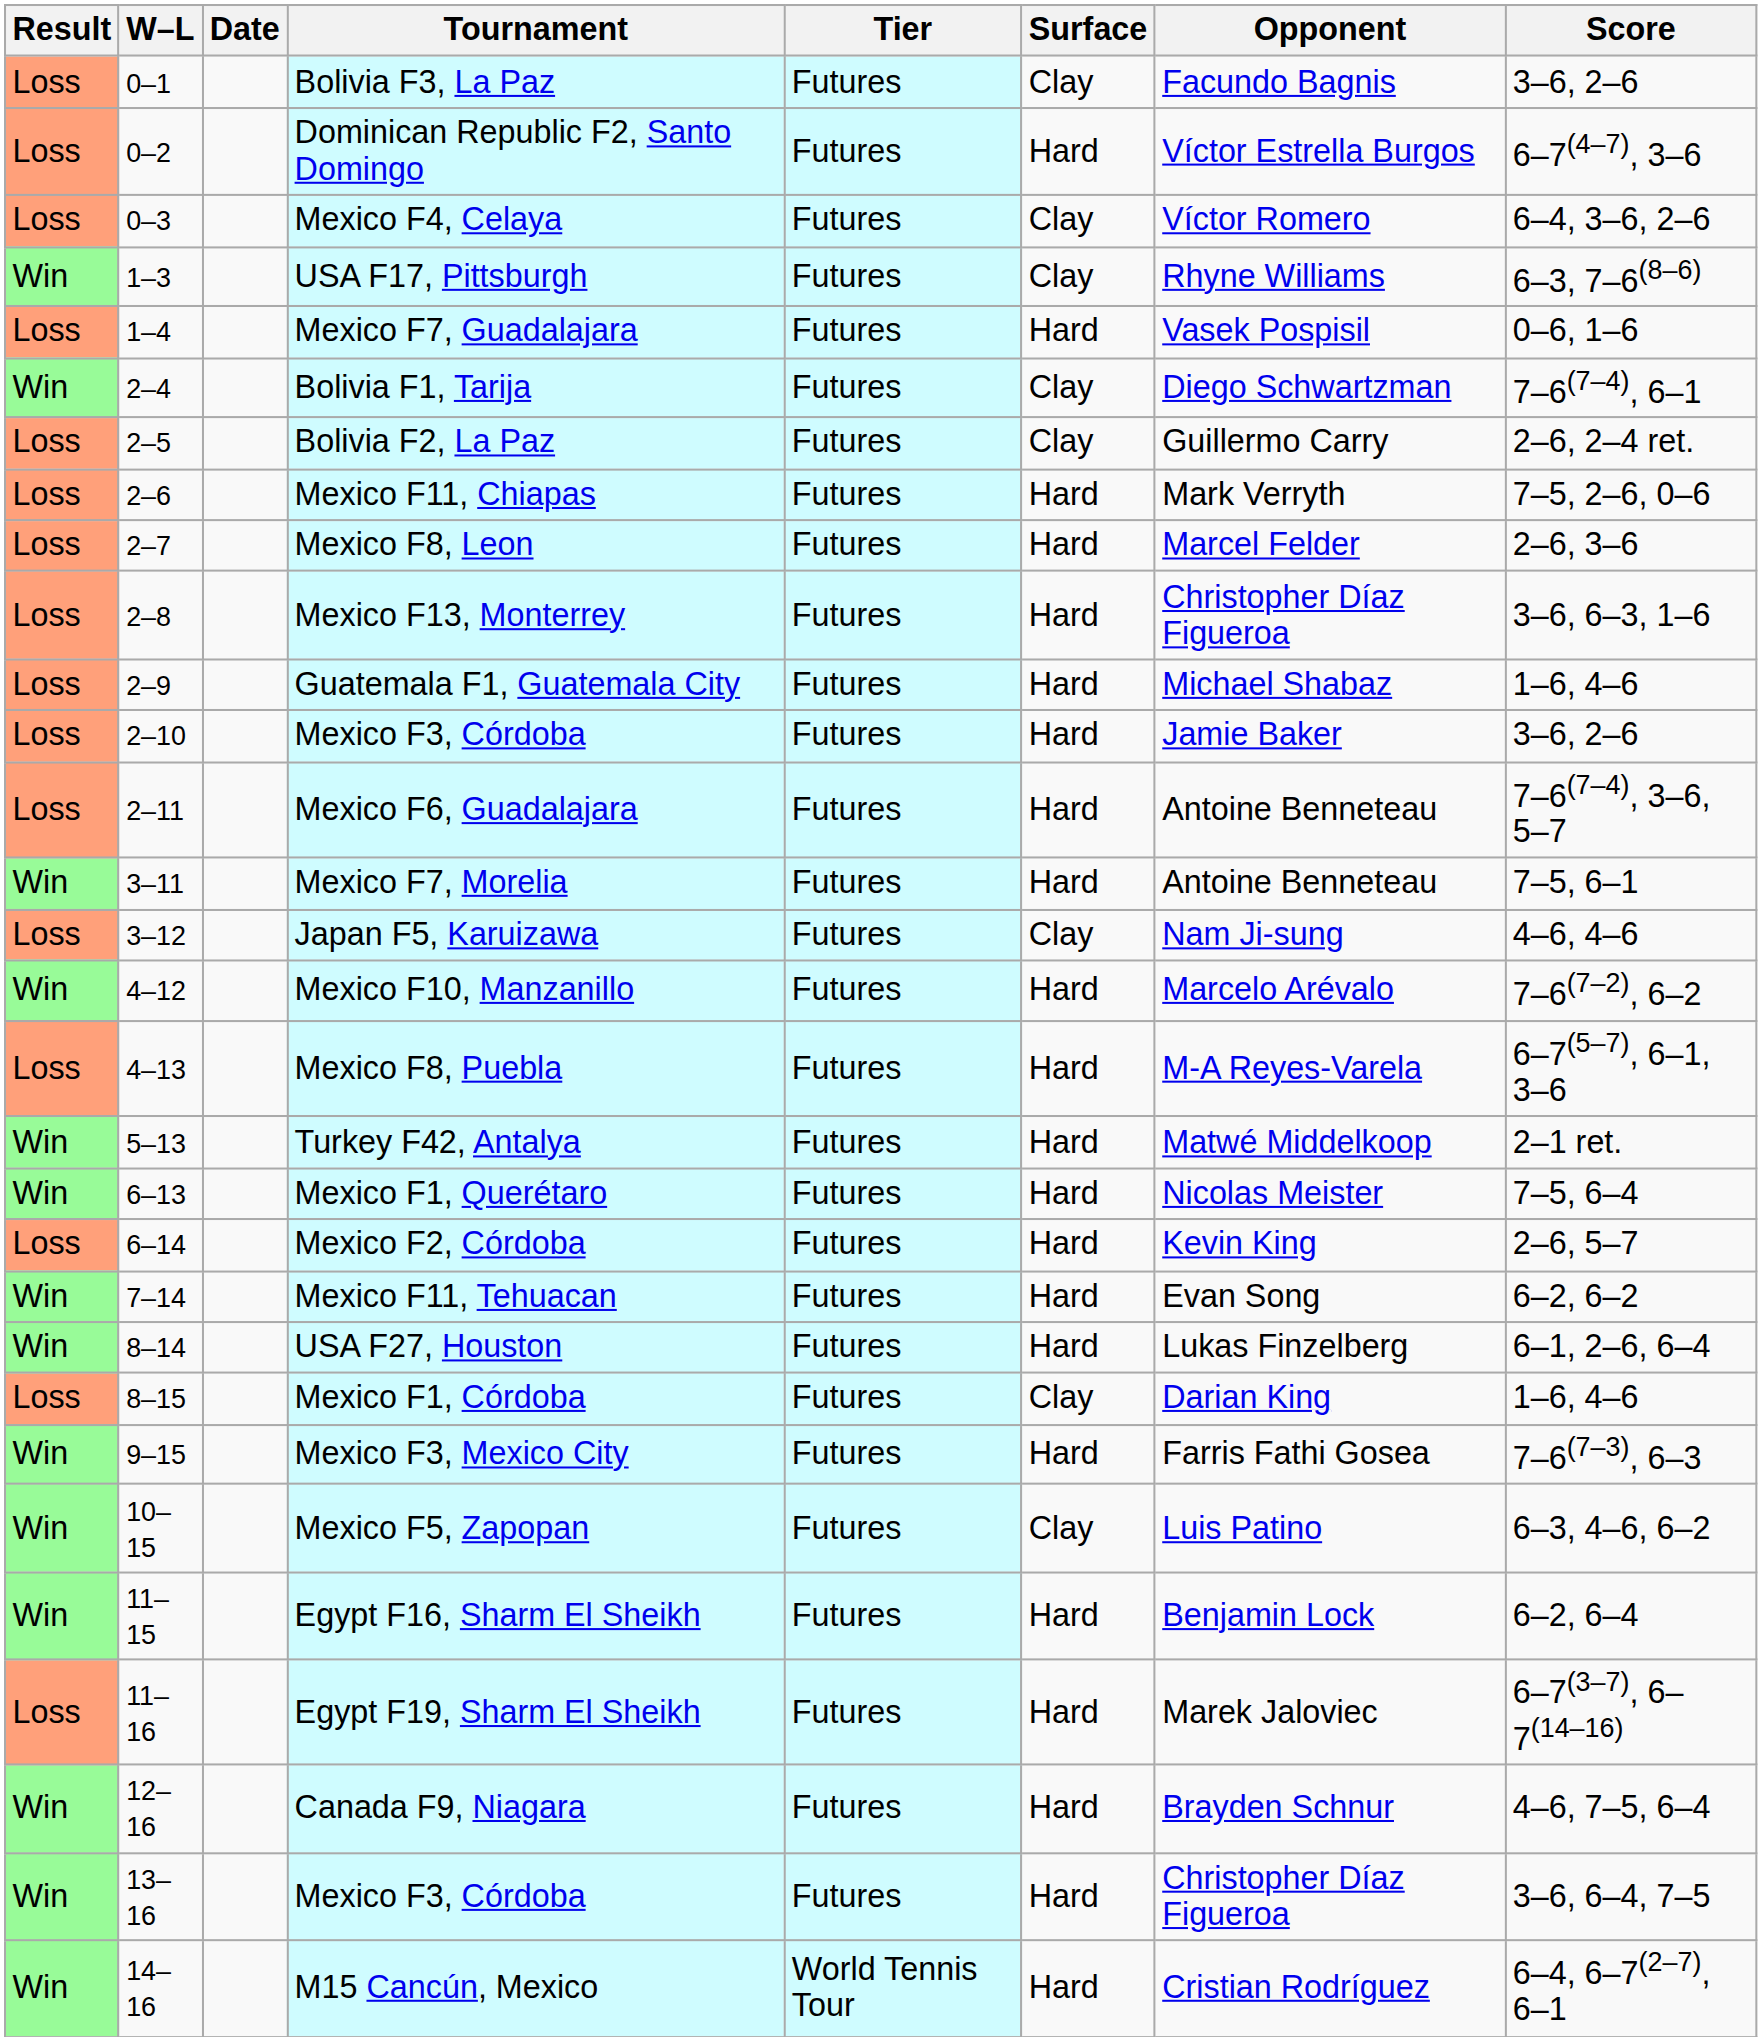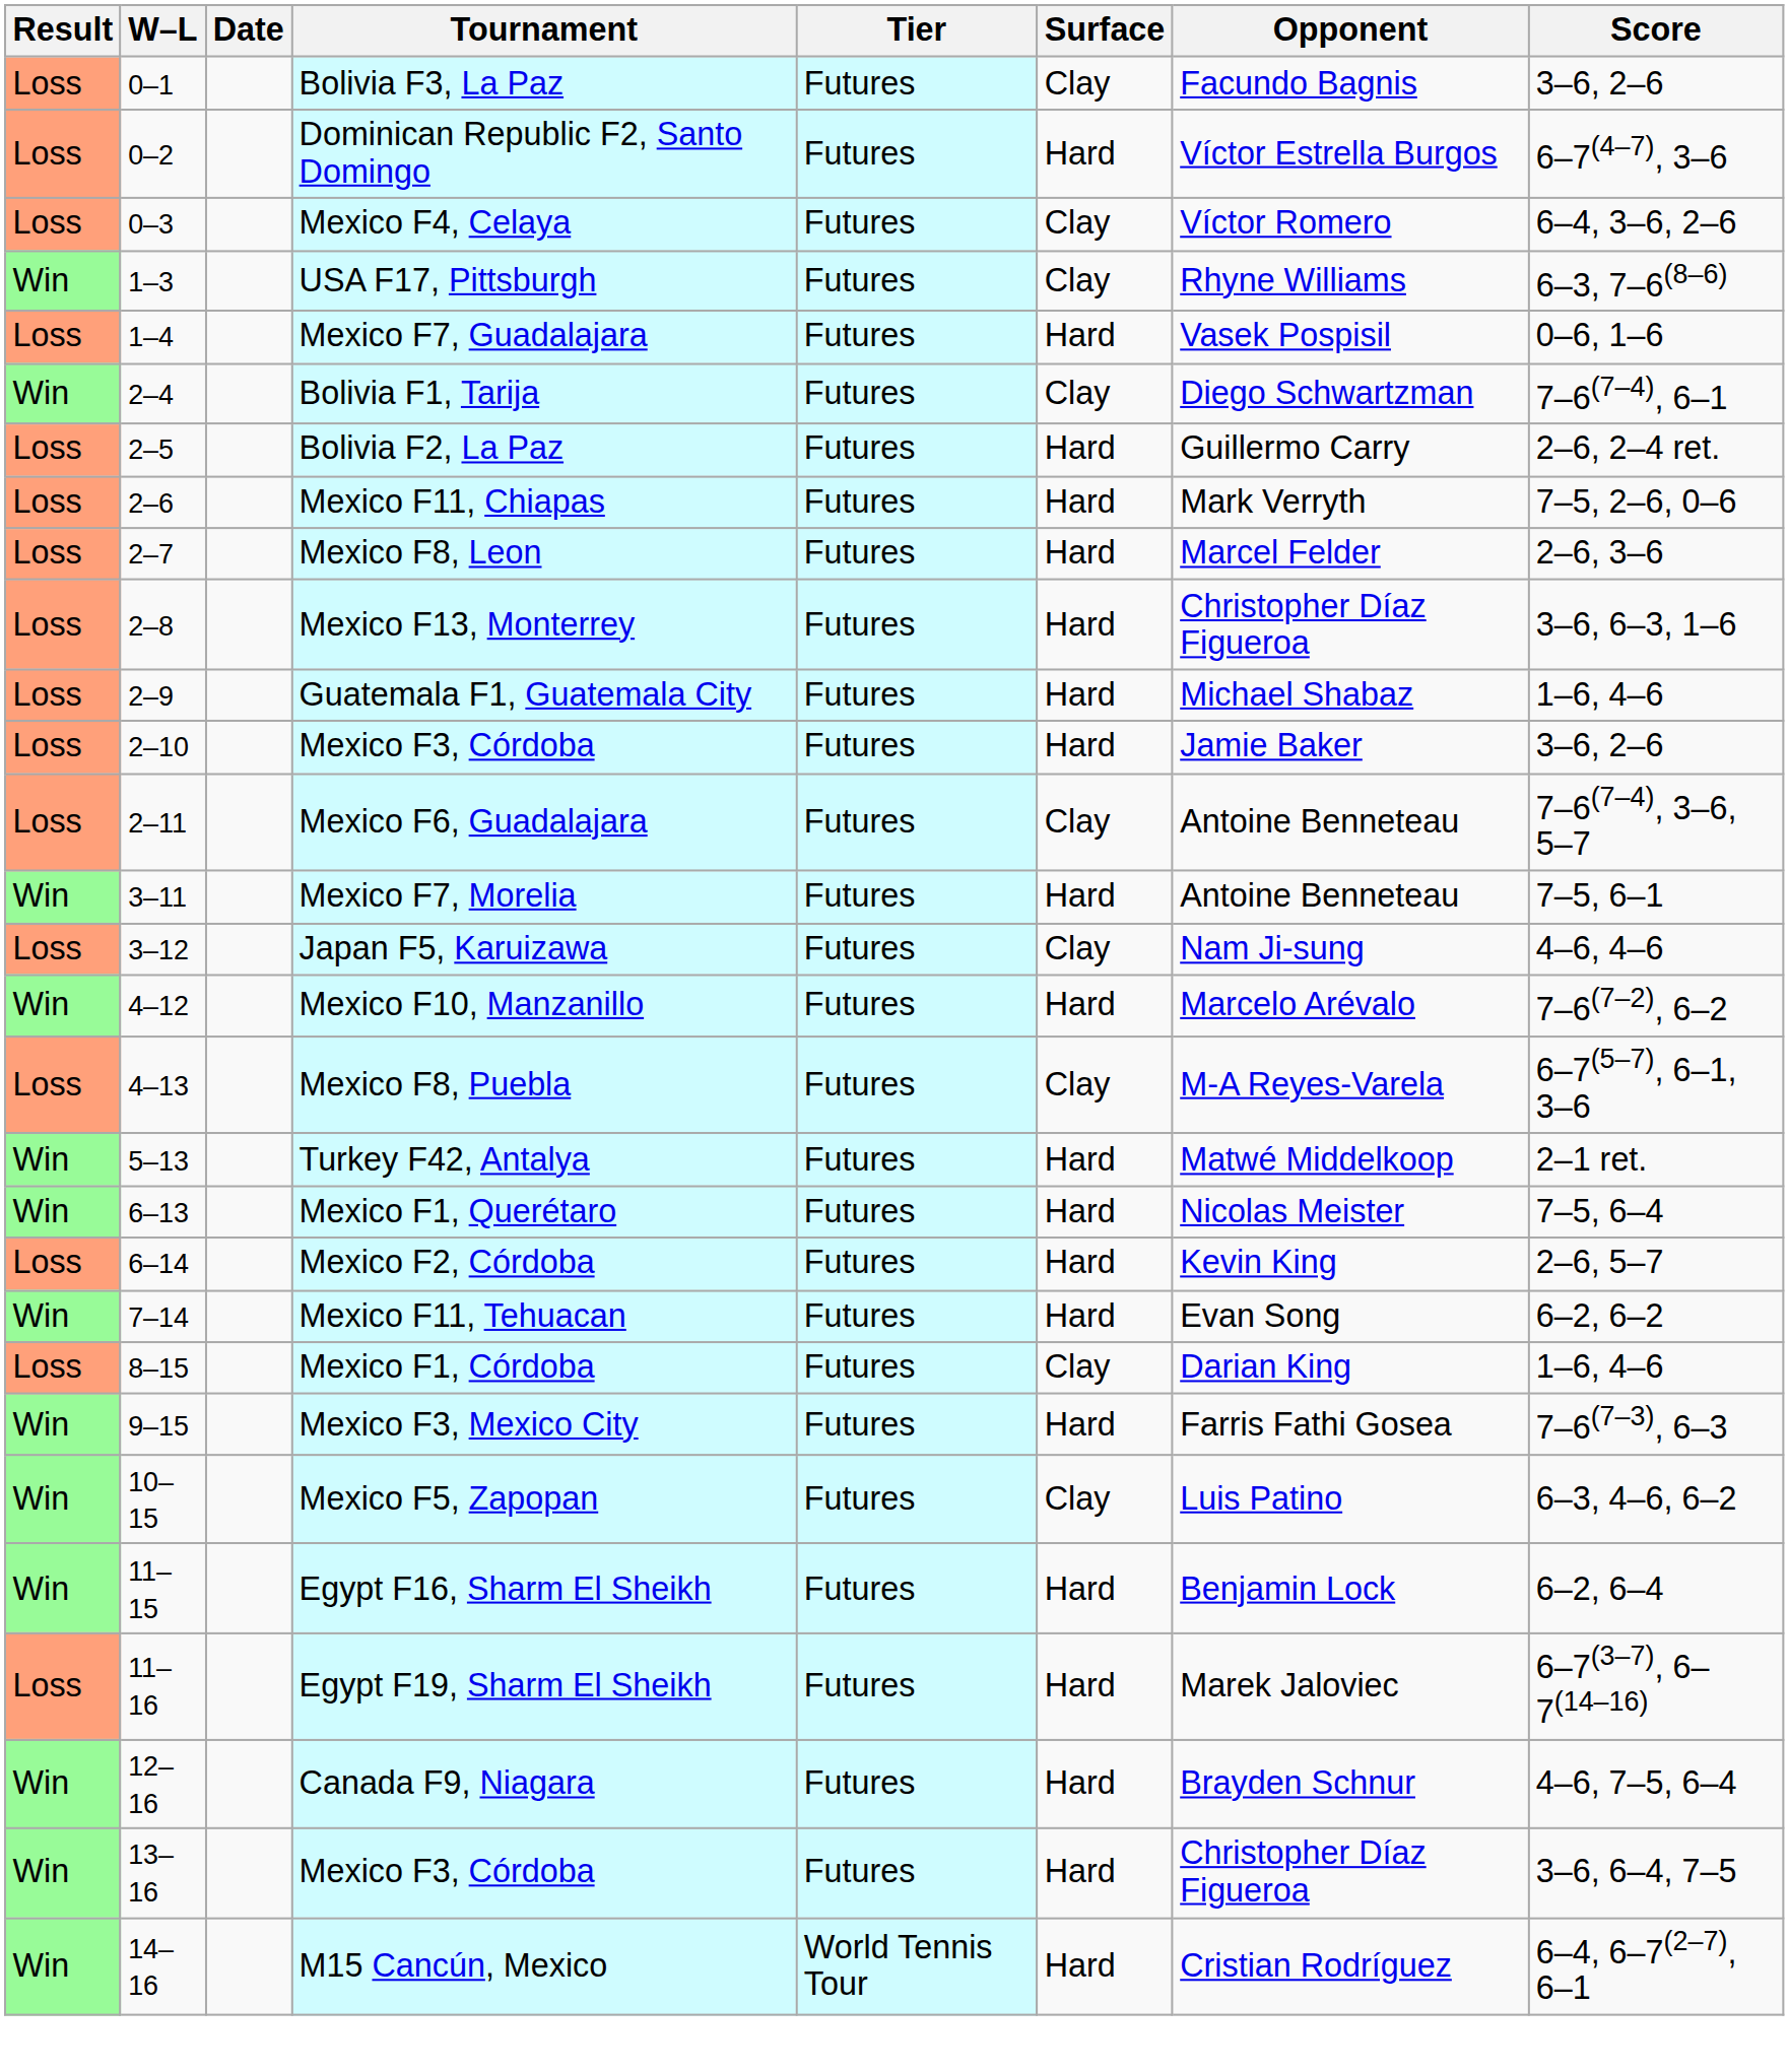 <table class="sortable wikitable">
 <tr>
 <th>Result</th>
 <th class="unsortable">W–L</th>
 <th>Date</th>
 <th>Tournament</th>
 <th>Tier</th>
 <th>Surface</th>
 <th>Opponent</th>
 <th class="unsortable">Score</th>
 </tr>
 <tr>
 <td bgcolor=FFA07A>Loss</td>
 <td><small>0–1</small></td>
 <td></td>
 <td style="background:#cffcff;">Bolivia F3, <a href='#'>La Paz</a></td>
 <td style="background:#cffcff;">Futures</td>
 <td>Clay</td>
 <td> <a href='#'>Facundo Bagnis</a></td>
 <td>3–6, 2–6</td>
 </tr>
 <tr>
 <td bgcolor=FFA07A>Loss</td>
 <td><small>0–2</small></td>
 <td></td>
 <td style="background:#cffcff;">Dominican Republic F2, <a href='#'>Santo Domingo</a></td>
 <td style="background:#cffcff;">Futures</td>
 <td>Hard</td>
 <td> <a href='#'>Víctor Estrella Burgos</a></td>
 <td>6–7<sup>(4–7)</sup>, 3–6</td>
 </tr>
 <tr>
 <td bgcolor=FFA07A>Loss</td>
 <td><small>0–3</small></td>
 <td></td>
 <td style="background:#cffcff;">Mexico F4, <a href='#'>Celaya</a></td>
 <td style="background:#cffcff;">Futures</td>
 <td>Clay</td>
 <td> <a href='#'>Víctor Romero</a></td>
 <td>6–4, 3–6, 2–6</td>
 </tr>
 <tr>
 <td bgcolor=98FB98>Win</td>
 <td><small>1–3</small></td>
 <td></td>
 <td style="background:#cffcff;">USA F17, <a href='#'>Pittsburgh</a></td>
 <td style="background:#cffcff;">Futures</td>
 <td>Clay</td>
 <td> <a href='#'>Rhyne Williams</a></td>
 <td>6–3, 7–6<sup>(8–6)</sup></td>
 </tr>
 <tr>
 <td bgcolor=FFA07A>Loss</td>
 <td><small>1–4</small></td>
 <td></td>
 <td style="background:#cffcff;">Mexico F7, <a href='#'>Guadalajara</a></td>
 <td style="background:#cffcff;">Futures</td>
 <td>Hard</td>
 <td> <a href='#'>Vasek Pospisil</a></td>
 <td>0–6, 1–6</td>
 </tr>
 <tr>
 <td bgcolor=98FB98>Win</td>
 <td><small>2–4</small></td>
 <td></td>
 <td style="background:#cffcff;">Bolivia F1, <a href='#'>Tarija</a></td>
 <td style="background:#cffcff;">Futures</td>
 <td>Clay</td>
 <td> <a href='#'>Diego Schwartzman</a></td>
 <td>7–6<sup>(7–4)</sup>, 6–1</td>
 </tr>
 <tr>
 <td bgcolor=FFA07A>Loss</td>
 <td><small>2–5</small></td>
 <td></td>
 <td style="background:#cffcff;">Bolivia F2, <a href='#'>La Paz</a></td>
 <td style="background:#cffcff;">Futures</td>
-<td>Clay</td>
+<td>Hard</td>
 <td> Guillermo Carry</td>
 <td>2–6, 2–4 ret.</td>
 </tr>
 <tr>
 <td bgcolor=FFA07A>Loss</td>
 <td><small>2–6</small></td>
 <td></td>
 <td style="background:#cffcff;">Mexico F11, <a href='#'>Chiapas</a></td>
 <td style="background:#cffcff;">Futures</td>
 <td>Hard</td>
 <td> Mark Verryth</td>
 <td>7–5, 2–6, 0–6</td>
 </tr>
 <tr>
 <td bgcolor=FFA07A>Loss</td>
 <td><small>2–7</small></td>
 <td></td>
 <td style="background:#cffcff;">Mexico F8, <a href='#'>Leon</a></td>
 <td style="background:#cffcff;">Futures</td>
 <td>Hard</td>
 <td> <a href='#'>Marcel Felder</a></td>
 <td>2–6, 3–6</td>
 </tr>
 <tr>
 <td bgcolor=FFA07A>Loss</td>
 <td><small>2–8</small></td>
 <td></td>
 <td style="background:#cffcff;">Mexico F13, <a href='#'>Monterrey</a></td>
 <td style="background:#cffcff;">Futures</td>
 <td>Hard</td>
 <td> <a href='#'>Christopher Díaz Figueroa</a></td>
 <td>3–6, 6–3, 1–6</td>
 </tr>
 <tr>
 <td bgcolor=FFA07A>Loss</td>
 <td><small>2–9</small></td>
 <td></td>
 <td style="background:#cffcff;">Guatemala F1, <a href='#'>Guatemala City</a></td>
 <td style="background:#cffcff;">Futures</td>
 <td>Hard</td>
 <td> <a href='#'>Michael Shabaz</a></td>
 <td>1–6, 4–6</td>
 </tr>
 <tr>
 <td bgcolor=FFA07A>Loss</td>
 <td><small>2–10</small></td>
 <td></td>
 <td style="background:#cffcff;">Mexico F3, <a href='#'>Córdoba</a></td>
 <td style="background:#cffcff;">Futures</td>
 <td>Hard</td>
 <td> <a href='#'>Jamie Baker</a></td>
 <td>3–6, 2–6</td>
 </tr>
 <tr>
 <td bgcolor=FFA07A>Loss</td>
 <td><small>2–11</small></td>
 <td></td>
 <td style="background:#cffcff;">Mexico F6, <a href='#'>Guadalajara</a></td>
 <td style="background:#cffcff;">Futures</td>
-<td>Hard</td>
+<td>Clay</td>
 <td> Antoine Benneteau</td>
 <td>7–6<sup>(7–4)</sup>, 3–6, 5–7</td>
 </tr>
 <tr>
 <td bgcolor=98FB98>Win</td>
 <td><small>3–11</small></td>
 <td></td>
 <td style="background:#cffcff;">Mexico F7, <a href='#'>Morelia</a></td>
 <td style="background:#cffcff;">Futures</td>
 <td>Hard</td>
 <td> Antoine Benneteau</td>
 <td>7–5, 6–1</td>
 </tr>
 <tr>
 <td bgcolor=FFA07A>Loss</td>
 <td><small>3–12</small></td>
 <td></td>
 <td style="background:#cffcff;">Japan F5, <a href='#'>Karuizawa</a></td>
 <td style="background:#cffcff;">Futures</td>
 <td>Clay</td>
 <td> <a href='#'>Nam Ji-sung</a></td>
 <td>4–6, 4–6</td>
 </tr>
 <tr>
 <td bgcolor=98FB98>Win</td>
 <td><small>4–12</small></td>
 <td></td>
 <td style="background:#cffcff;">Mexico F10, <a href='#'>Manzanillo</a></td>
 <td style="background:#cffcff;">Futures</td>
 <td>Hard</td>
 <td> <a href='#'>Marcelo Arévalo</a></td>
 <td>7–6<sup>(7–2)</sup>, 6–2</td>
 </tr>
 <tr>
 <td bgcolor=FFA07A>Loss</td>
 <td><small>4–13</small></td>
 <td></td>
 <td style="background:#cffcff;">Mexico F8, <a href='#'>Puebla</a></td>
 <td style="background:#cffcff;">Futures</td>
-<td>Hard</td>
+<td>Clay</td>
 <td> <a href='#'>M-A Reyes-Varela</a></td>
 <td>6–7<sup>(5–7)</sup>, 6–1, 3–6</td>
 </tr>
 <tr>
 <td bgcolor=98FB98>Win</td>
 <td><small>5–13</small></td>
 <td></td>
 <td style="background:#cffcff;">Turkey F42, <a href='#'>Antalya</a></td>
 <td style="background:#cffcff;">Futures</td>
 <td>Hard</td>
 <td> <a href='#'>Matwé Middelkoop</a></td>
 <td>2–1 ret.</td>
 </tr>
 <tr>
 <td bgcolor=98FB98>Win</td>
 <td><small>6–13</small></td>
 <td></td>
 <td style="background:#cffcff;">Mexico F1, <a href='#'>Querétaro</a></td>
 <td style="background:#cffcff;">Futures</td>
 <td>Hard</td>
 <td> <a href='#'>Nicolas Meister</a></td>
 <td>7–5, 6–4</td>
 </tr>
 <tr>
 <td bgcolor=FFA07A>Loss</td>
 <td><small>6–14</small></td>
 <td></td>
 <td style="background:#cffcff;">Mexico F2, <a href='#'>Córdoba</a></td>
 <td style="background:#cffcff;">Futures</td>
 <td>Hard</td>
 <td> <a href='#'>Kevin King</a></td>
 <td>2–6, 5–7</td>
 </tr>
 <tr>
 <td bgcolor=98FB98>Win</td>
 <td><small>7–14</small></td>
 <td></td>
 <td style="background:#cffcff;">Mexico F11, <a href='#'>Tehuacan</a></td>
 <td style="background:#cffcff;">Futures</td>
 <td>Hard</td>
 <td> Evan Song</td>
 <td>6–2, 6–2</td>
-</tr>
-<tr>
-<td bgcolor=98FB98>Win</td>
-<td><small>8–14</small></td>
-<td></td>
-<td style="background:#cffcff;">USA F27, <a href='#'>Houston</a></td>
-<td style="background:#cffcff;">Futures</td>
-<td>Hard</td>
-<td> Lukas Finzelberg</td>
-<td>6–1, 2–6, 6–4</td>
 </tr>
 <tr>
 <td bgcolor=FFA07A>Loss</td>
 <td><small>8–15</small></td>
 <td></td>
 <td style="background:#cffcff;">Mexico F1, <a href='#'>Córdoba</a></td>
 <td style="background:#cffcff;">Futures</td>
 <td>Clay</td>
 <td> <a href='#'>Darian King</a></td>
 <td>1–6, 4–6</td>
 </tr>
 <tr>
 <td bgcolor=98FB98>Win</td>
 <td><small>9–15</small></td>
 <td></td>
 <td style="background:#cffcff;">Mexico F3, <a href='#'>Mexico City</a></td>
 <td style="background:#cffcff;">Futures</td>
 <td>Hard</td>
 <td> Farris Fathi Gosea</td>
 <td>7–6<sup>(7–3)</sup>, 6–3</td>
 </tr>
 <tr>
 <td bgcolor=98FB98>Win</td>
 <td><small>10–15</small></td>
 <td></td>
 <td style="background:#cffcff;">Mexico F5, <a href='#'>Zapopan</a></td>
 <td style="background:#cffcff;">Futures</td>
 <td>Clay</td>
 <td> <a href='#'>Luis Patino</a></td>
 <td>6–3, 4–6, 6–2</td>
 </tr>
 <tr>
 <td bgcolor=98FB98>Win</td>
 <td><small>11–15</small></td>
 <td></td>
 <td style="background:#cffcff;">Egypt F16, <a href='#'>Sharm El Sheikh</a></td>
 <td style="background:#cffcff;">Futures</td>
 <td>Hard</td>
 <td> <a href='#'>Benjamin Lock</a></td>
 <td>6–2, 6–4</td>
 </tr>
 <tr>
 <td bgcolor=FFA07A>Loss</td>
 <td><small>11–16</small></td>
 <td></td>
 <td style="background:#cffcff;">Egypt F19, <a href='#'>Sharm El Sheikh</a></td>
 <td style="background:#cffcff;">Futures</td>
 <td>Hard</td>
 <td> Marek Jaloviec</td>
 <td>6–7<sup>(3–7)</sup>, 6–7<sup>(14–16)</sup></td>
 </tr>
 <tr>
 <td bgcolor=98FB98>Win</td>
 <td><small>12–16</small></td>
 <td></td>
 <td style="background:#cffcff;">Canada F9, <a href='#'>Niagara</a></td>
 <td style="background:#cffcff;">Futures</td>
 <td>Hard</td>
 <td> <a href='#'>Brayden Schnur</a></td>
 <td>4–6, 7–5, 6–4</td>
 </tr>
 <tr>
 <td bgcolor=98FB98>Win</td>
 <td><small>13–16</small></td>
 <td></td>
 <td style="background:#cffcff;">Mexico F3, <a href='#'>Córdoba</a></td>
 <td style="background:#cffcff;">Futures</td>
 <td>Hard</td>
 <td> <a href='#'>Christopher Díaz Figueroa</a></td>
 <td>3–6, 6–4, 7–5</td>
 </tr>
 <tr>
 <td bgcolor=98FB98>Win</td>
 <td><small>14–16</small></td>
 <td></td>
 <td style="background:#cffcff;">M15 <a href='#'>Cancún</a>, Mexico</td>
 <td style="background:#cffcff;">World Tennis Tour</td>
 <td>Hard</td>
 <td> <a href='#'>Cristian Rodríguez</a></td>
 <td>6–4, 6–7<sup>(2–7)</sup>, 6–1</td>
 </tr>
 </table>
